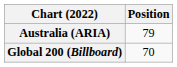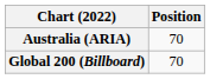 <table class="wikitable sortable plainrowheaders" style="text-align:center">
 <tr>
 <th scope="col">Chart (2022)</th>
 <th scope="col">Position</th>
 </tr>
 <tr>
 <th scope="row">Australia (ARIA)</th>
-<td>79</td>
+<td>70</td>
 </tr>
 <tr>
 <th scope="row">Global 200 (<em>Billboard</em>)</th>
 <td>70</td>
 </tr>
 </table>
